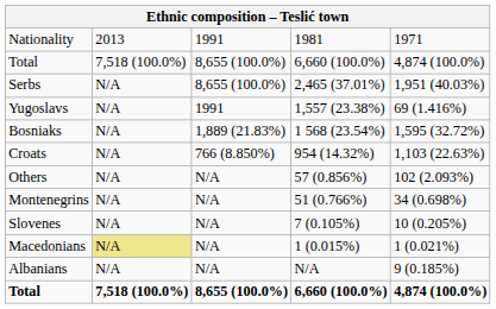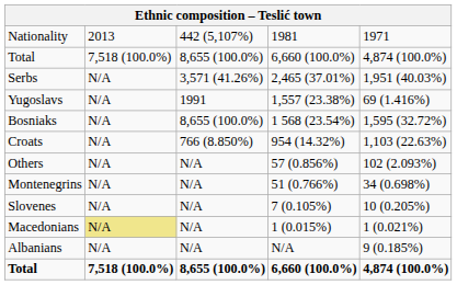 <table class="wikitable">
 <tr>
 <th colspan="8">Ethnic composition – Teslić town</th>
 </tr>
 <tr>
 <td>Nationality</td>
 <td>2013</td>
-<td>1991</td>
+<td>442 (5,107%)</td>
 <td>1981</td>
 <td>1971</td>
 </tr>
 <tr>
 <td>Total</td>
 <td>7,518 (100.0%)</td>
 <td>8,655 (100.0%)</td>
 <td>6,660 (100.0%)</td>
 <td>4,874 (100.0%)</td>
 </tr>
 <tr>
 <td>Serbs</td>
 <td>N/A</td>
-<td>8,655 (100.0%)</td>
+<td>3,571 (41.26%)</td>
 <td>2,465 (37.01%)</td>
 <td>1,951 (40.03%)</td>
 </tr>
 <tr>
 <td>Yugoslavs</td>
 <td>N/A</td>
 <td>1991</td>
 <td>1,557 (23.38%)</td>
 <td>69 (1.416%)</td>
 </tr>
 <tr>
 <td>Bosniaks</td>
 <td>N/A</td>
-<td>1,889 (21.83%)</td>
+<td>8,655 (100.0%)</td>
 <td>1 568 (23.54%)</td>
 <td>1,595 (32.72%)</td>
 </tr>
 <tr>
 <td>Croats</td>
 <td>N/A</td>
 <td>766 (8.850%)</td>
 <td>954 (14.32%)</td>
 <td>1,103 (22.63%)</td>
 </tr>
 <tr>
 <td>Others</td>
 <td>N/A</td>
 <td>N/A</td>
 <td>57 (0.856%)</td>
 <td>102 (2.093%)</td>
 </tr>
 <tr>
 <td>Montenegrins</td>
 <td>N/A</td>
 <td>N/A</td>
 <td>51 (0.766%)</td>
 <td>34 (0.698%)</td>
 </tr>
 <tr>
 <td>Slovenes</td>
 <td>N/A</td>
 <td>N/A</td>
 <td>7 (0.105%)</td>
 <td>10 (0.205%)</td>
 </tr>
 <tr>
 <td>Macedonians</td>
 <td style="background: khaki;">N/A</td>
 <td>N/A</td>
 <td>1 (0.015%)</td>
 <td>1 (0.021%)</td>
 </tr>
 <tr>
 <td>Albanians</td>
 <td>N/A</td>
 <td>N/A</td>
 <td>N/A</td>
 <td>9 (0.185%)</td>
 </tr>
 <tr>
 <td><strong>Total</strong></td>
 <td><strong>7,518 (100.0%)</strong></td>
 <td><strong>8,655 (100.0%)</strong></td>
 <td><strong>6,660 (100.0%)</strong></td>
 <td><strong>4,874 (100.0%)</strong></td>
 </tr>
 </table>
